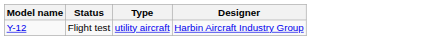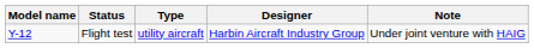 <table class="wikitable" align=center style="font-size:90%;">
 <tr style="background:#efefef;">
 <th>Model name</th>
 <th>Status</th>
 <th>Type</th>
 <th>Designer</th>
+<th>Note</th>
 </tr>
 <tr>
 <td align=left><a href='#'>Y-12</a></td>
 <td align=left>Flight test</td>
 <td align=center><a href='#'>utility aircraft</a></td>
 <td><a href='#'>Harbin Aircraft Industry Group</a></td>
+<td align="center">Under joint venture with <a href='#'>HAIG</a></td>
 </tr>
 </table>
